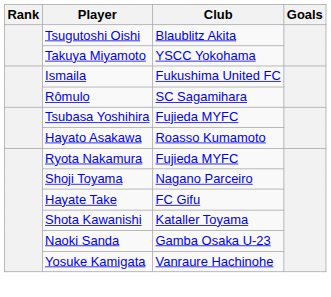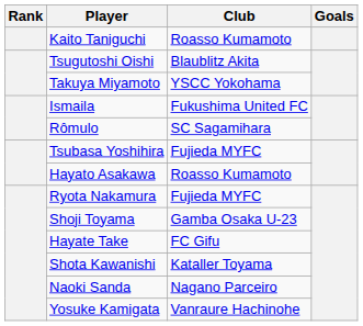 <table class="wikitable" style="text-align:central">
 <tr>
 <th>Rank</th>
 <th>Player</th>
 <th>Club</th>
 <th>Goals</th>
+</tr>
+<tr>
+<th></th>
+<td> <a href='#'>Kaito Taniguchi</a></td>
+<td><a href='#'>Roasso Kumamoto</a></td>
+<th></th>
 </tr>
 <tr>
 <th rowspan="2"></th>
 <td> <a href='#'>Tsugutoshi Oishi</a></td>
 <td><a href='#'>Blaublitz Akita</a></td>
 <th rowspan="2"></th>
 </tr>
 <tr>
 <td> <a href='#'>Takuya Miyamoto</a></td>
 <td><a href='#'>YSCC Yokohama</a></td>
 </tr>
 <tr>
 <th rowspan="2"></th>
 <td> <a href='#'>Ismaila</a></td>
 <td><a href='#'>Fukushima United FC</a></td>
 <th rowspan="2"></th>
 </tr>
 <tr>
 <td> <a href='#'>Rômulo</a></td>
 <td><a href='#'>SC Sagamihara</a></td>
 </tr>
 <tr>
 <th rowspan="2"></th>
 <td> <a href='#'>Tsubasa Yoshihira</a></td>
 <td><a href='#'>Fujieda MYFC</a></td>
 <th rowspan="2"></th>
 </tr>
 <tr>
 <td> <a href='#'>Hayato Asakawa</a></td>
 <td><a href='#'>Roasso Kumamoto</a></td>
 </tr>
 <tr>
 <th rowspan="6"></th>
 <td> <a href='#'>Ryota Nakamura</a></td>
 <td><a href='#'>Fujieda MYFC</a></td>
 <th rowspan="6"></th>
 </tr>
 <tr>
 <td> <a href='#'>Shoji Toyama</a></td>
-<td><a href='#'>Nagano Parceiro</a></td>
+<td><a href='#'>Gamba Osaka U-23</a></td>
 </tr>
 <tr>
 <td> <a href='#'>Hayate Take</a></td>
 <td><a href='#'>FC Gifu</a></td>
 </tr>
 <tr>
 <td> <a href='#'>Shota Kawanishi</a></td>
 <td><a href='#'>Kataller Toyama</a></td>
 </tr>
 <tr>
 <td> <a href='#'>Naoki Sanda</a></td>
-<td><a href='#'>Gamba Osaka U-23</a></td>
+<td><a href='#'>Nagano Parceiro</a></td>
 </tr>
 <tr>
 <td> <a href='#'>Yosuke Kamigata</a></td>
 <td><a href='#'>Vanraure Hachinohe</a></td>
 </tr>
 </table>
